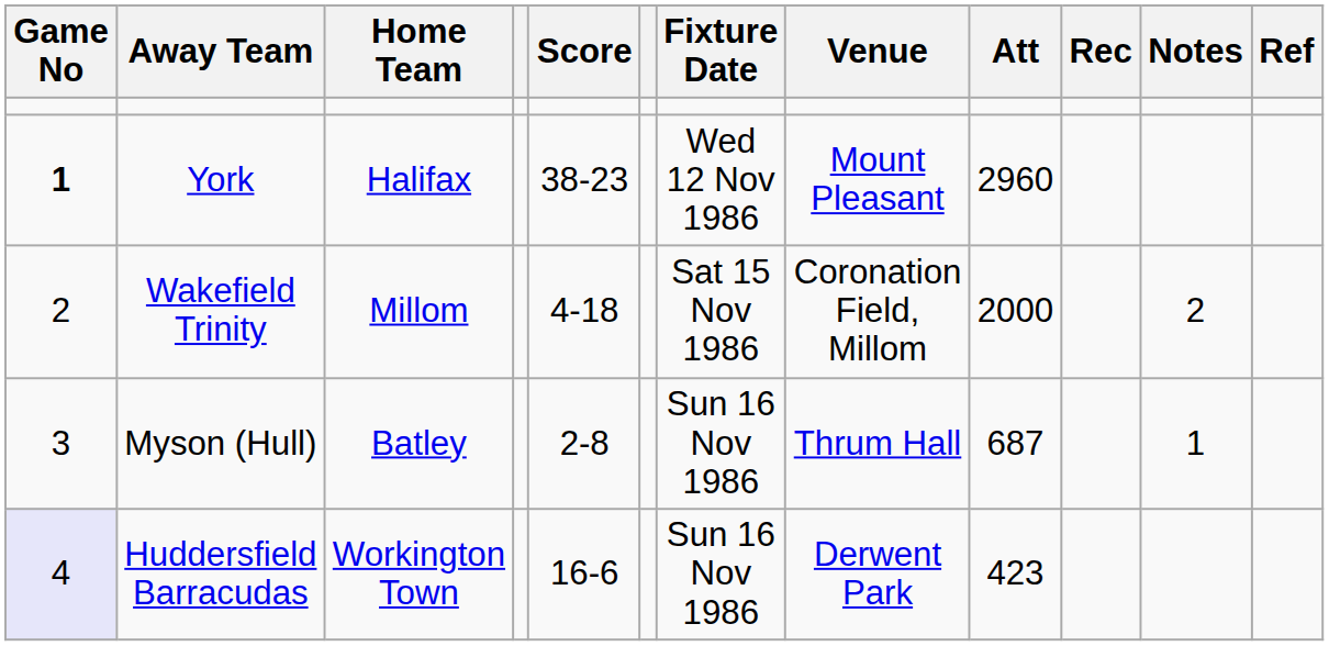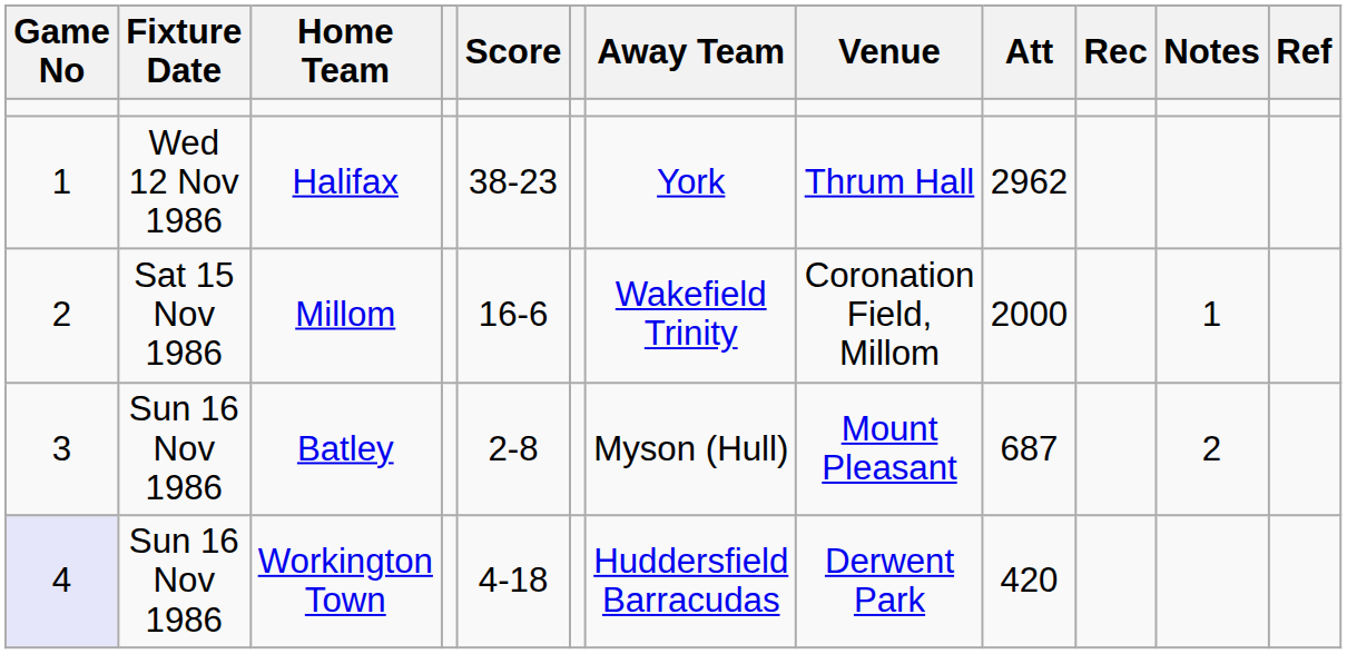 <table class="wikitable" style="text-align:center;">
 <tr>
 <th width=10 abbr="No">Game No</th>
-<th width=150 abbr="Away Team">Away Team</th>
+<th width=110 abbr="Date">Fixture Date</th>
 <th width=150 abbr="Home Team">Home Team</th>
 <th width=5 abbr="space"></th>
 <th width=20 abbr="Score">Score</th>
 <th width=5 abbr="space"></th>
-<th width=110 abbr="Date">Fixture Date</th>
+<th width=150 abbr="Away Team">Away Team</th>
 <th width=150 abbr="Venue">Venue</th>
 <th width=30 abbr="Att">Att</th>
 <th width=30 abbr="Rec">Rec</th>
 <th width=20 abbr="Notes">Notes</th>
 <th width=30 abbr="Ref">Ref</th>
 </tr>
 <tr>
 <td></td>
 <td></td>
 <td></td>
 <td></td>
 <td></td>
 <td></td>
 <td></td>
 <td></td>
 <td></td>
 <td></td>
 <td></td>
 <td></td>
 </tr>
 <tr>
-<td><strong>1</strong></td>
-<td><a href='#'>York</a></td>
+<td>1</td>
+<td>Wed 12 Nov 1986</td>
 <td><a href='#'>Halifax</a></td>
 <td></td>
 <td>38-23</td>
 <td></td>
-<td>Wed 12 Nov 1986</td>
-<td><a href='#'>Mount Pleasant</a></td>
-<td>2960</td>
+<td><a href='#'>York</a></td>
+<td><a href='#'>Thrum Hall</a></td>
+<td>2962</td>
 <td></td>
 <td></td>
 <td></td>
 </tr>
 <tr>
 <td>2</td>
-<td><a href='#'>Wakefield Trinity</a></td>
+<td>Sat 15 Nov 1986</td>
 <td><a href='#'>Millom</a></td>
 <td></td>
-<td>4-18</td>
+<td>16-6</td>
 <td></td>
-<td>Sat 15 Nov 1986</td>
+<td><a href='#'>Wakefield Trinity</a></td>
 <td>Coronation Field, Millom</td>
 <td>2000</td>
+<td></td>
+<td>1</td>
+<td></td>
+</tr>
+<tr>
+<td>3</td>
+<td>Sun 16 Nov 1986</td>
+<td><a href='#'>Batley</a></td>
+<td></td>
+<td>2-8</td>
+<td></td>
+<td>Myson (Hull)</td>
+<td><a href='#'>Mount Pleasant</a></td>
+<td>687</td>
 <td></td>
 <td>2</td>
 <td></td>
 </tr>
 <tr>
-<td>3</td>
-<td>Myson (Hull)</td>
-<td><a href='#'>Batley</a></td>
-<td></td>
-<td>2-8</td>
-<td></td>
+<td style="background: lavender;">4</td>
 <td>Sun 16 Nov 1986</td>
-<td><a href='#'>Thrum Hall</a></td>
-<td>687</td>
-<td></td>
-<td>1</td>
-<td></td>
-</tr>
-<tr>
-<td style="background: lavender;">4</td>
-<td><a href='#'>Huddersfield Barracudas</a></td>
 <td><a href='#'>Workington Town</a></td>
 <td></td>
-<td>16-6</td>
+<td>4-18</td>
 <td></td>
-<td>Sun 16 Nov 1986</td>
+<td><a href='#'>Huddersfield Barracudas</a></td>
 <td><a href='#'>Derwent Park</a></td>
-<td>423</td>
+<td>420</td>
 <td></td>
 <td></td>
 <td></td>
 </tr>
 </table>
